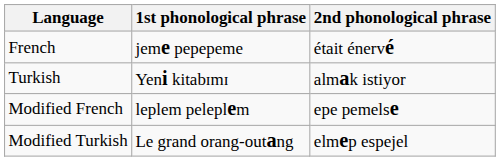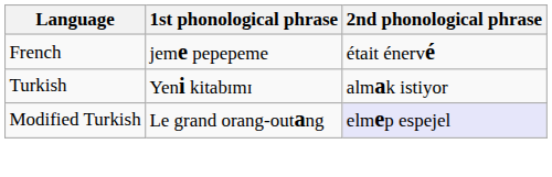 <table class="wikitable">
 <tr>
 <th>Language</th>
 <th>1st phonological phrase</th>
 <th>2nd phonological phrase</th>
 </tr>
 <tr>
 <td>French</td>
 <td>jem<strong><big>e</big></strong> pepepeme</td>
 <td>était énerv<strong><big>é</big></strong></td>
 </tr>
 <tr>
 <td>Turkish</td>
 <td>Yen<big><strong>i</strong></big> kitabɪmɪ</td>
 <td>alm<strong><big>a</big></strong>k istiyor</td>
 </tr>
 <tr>
-<td>Modified French</td>
-<td>leplem pelepl<strong><big>e</big></strong>m</td>
-<td>epe pemels<strong><big>e</big></strong></td>
-</tr>
-<tr>
 <td>Modified Turkish</td>
 <td>Le grand orang-out<strong><big>a</big></strong>ng</td>
-<td>elm<strong><big>e</big></strong>p espejel</td>
+<td style="background: lavender;">elm<strong><big>e</big></strong>p espejel</td>
 </tr>
 </table>
